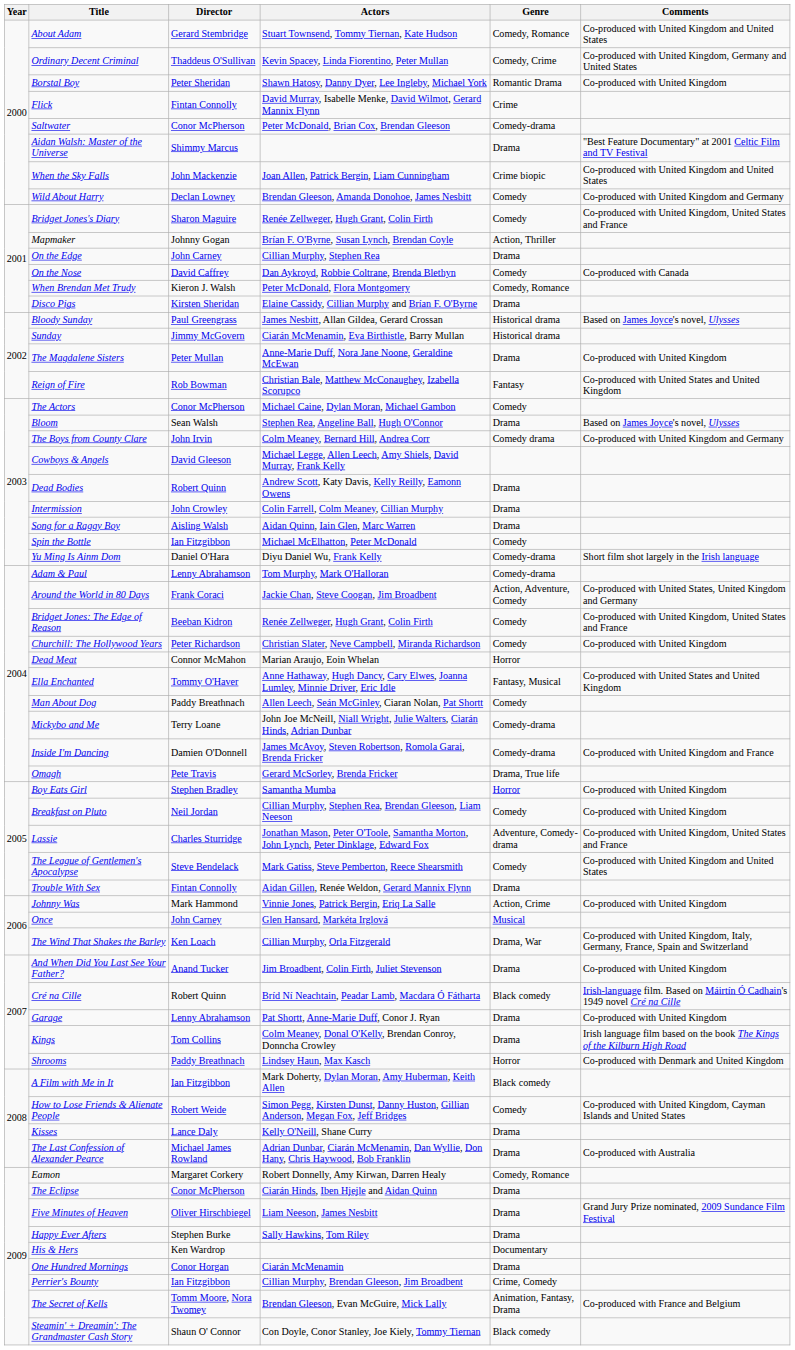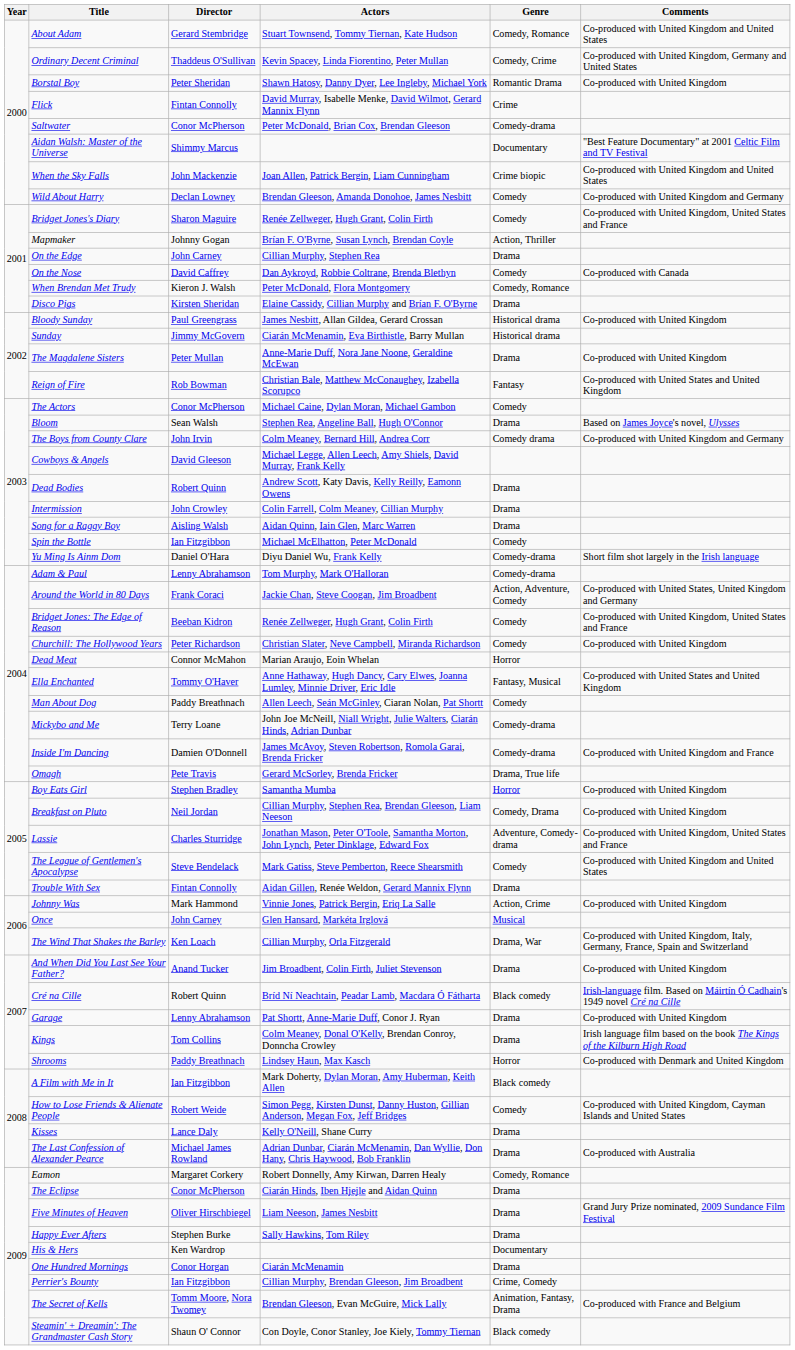 <table class="wikitable sortable">
 <tr>
 <th>Year</th>
 <th>Title</th>
 <th>Director</th>
 <th>Actors</th>
 <th>Genre</th>
 <th class=unsortable>Comments</th>
 </tr>
 <tr>
 <td rowspan="8">2000</td>
 <td><em><a href='#'>About Adam</a></em></td>
 <td><a href='#'>Gerard Stembridge</a></td>
 <td><a href='#'>Stuart Townsend</a>, <a href='#'>Tommy Tiernan</a>, <a href='#'>Kate Hudson</a></td>
 <td>Comedy, Romance</td>
 <td>Co-produced with United Kingdom and United States</td>
 </tr>
 <tr>
 <td><em><a href='#'>Ordinary Decent Criminal</a></em></td>
 <td><a href='#'>Thaddeus O'Sullivan</a></td>
 <td><a href='#'>Kevin Spacey</a>, <a href='#'>Linda Fiorentino</a>, <a href='#'>Peter Mullan</a></td>
 <td>Comedy, Crime</td>
 <td>Co-produced with United Kingdom, Germany and United States</td>
 </tr>
 <tr>
 <td><em><a href='#'>Borstal Boy</a></em></td>
 <td><a href='#'>Peter Sheridan</a></td>
 <td><a href='#'>Shawn Hatosy</a>, <a href='#'>Danny Dyer</a>, <a href='#'>Lee Ingleby</a>, <a href='#'>Michael York</a></td>
 <td>Romantic Drama</td>
 <td>Co-produced with United Kingdom</td>
 </tr>
 <tr>
 <td><em><a href='#'>Flick</a></em></td>
 <td><a href='#'>Fintan Connolly</a></td>
 <td><a href='#'>David Murray</a>, Isabelle Menke, <a href='#'>David Wilmot</a>, <a href='#'>Gerard Mannix Flynn</a></td>
 <td>Crime</td>
 <td></td>
 </tr>
 <tr>
 <td><em><a href='#'>Saltwater</a></em></td>
 <td><a href='#'>Conor McPherson</a></td>
 <td><a href='#'>Peter McDonald</a>, <a href='#'>Brian Cox</a>, <a href='#'>Brendan Gleeson</a></td>
 <td>Comedy-drama</td>
 <td></td>
 </tr>
 <tr>
 <td><em><a href='#'>Aidan Walsh: Master of the Universe</a></em></td>
 <td><a href='#'>Shimmy Marcus</a></td>
 <td></td>
-<td>Drama</td>
+<td>Documentary</td>
 <td>"Best Feature Documentary" at 2001 <a href='#'>Celtic Film and TV Festival</a></td>
 </tr>
 <tr>
 <td><em><a href='#'>When the Sky Falls</a></em></td>
 <td><a href='#'>John Mackenzie</a></td>
 <td><a href='#'>Joan Allen</a>, <a href='#'>Patrick Bergin</a>, <a href='#'>Liam Cunningham</a></td>
 <td>Crime biopic</td>
 <td>Co-produced with United Kingdom and United States</td>
 </tr>
 <tr>
 <td><em><a href='#'>Wild About Harry</a></em></td>
 <td><a href='#'>Declan Lowney</a></td>
 <td><a href='#'>Brendan Gleeson</a>, <a href='#'>Amanda Donohoe</a>, <a href='#'>James Nesbitt</a></td>
 <td>Comedy</td>
 <td>Co-produced with United Kingdom and Germany</td>
 </tr>
 <tr>
 <td rowspan="6">2001</td>
 <td><em><a href='#'>Bridget Jones's Diary</a></em></td>
 <td><a href='#'>Sharon Maguire</a></td>
 <td><a href='#'>Renée Zellweger</a>, <a href='#'>Hugh Grant</a>, <a href='#'>Colin Firth</a></td>
 <td>Comedy</td>
 <td>Co-produced with United Kingdom, United States and France</td>
 </tr>
 <tr>
 <td><em>Mapmaker</em></td>
 <td>Johnny Gogan</td>
 <td><a href='#'>Brían F. O'Byrne</a>, <a href='#'>Susan Lynch</a>, <a href='#'>Brendan Coyle</a></td>
 <td>Action, Thriller</td>
 <td></td>
 </tr>
 <tr>
 <td><em><a href='#'>On the Edge</a></em></td>
 <td><a href='#'> John Carney</a></td>
 <td><a href='#'>Cillian Murphy</a>, <a href='#'>Stephen Rea</a></td>
 <td>Drama</td>
 <td></td>
 </tr>
 <tr>
 <td><em><a href='#'>On the Nose</a></em></td>
 <td><a href='#'>David Caffrey</a></td>
 <td><a href='#'>Dan Aykroyd</a>, <a href='#'>Robbie Coltrane</a>, <a href='#'>Brenda Blethyn</a></td>
 <td>Comedy</td>
 <td>Co-produced with Canada</td>
 </tr>
 <tr>
 <td><em><a href='#'>When Brendan Met Trudy</a></em></td>
 <td>Kieron J. Walsh</td>
 <td><a href='#'>Peter McDonald</a>, <a href='#'>Flora Montgomery</a></td>
 <td>Comedy, Romance</td>
 <td></td>
 </tr>
 <tr>
 <td><em><a href='#'>Disco Pigs</a></em></td>
 <td><a href='#'>Kirsten Sheridan</a></td>
 <td><a href='#'>Elaine Cassidy</a>, <a href='#'>Cillian Murphy</a> and <a href='#'>Brían F. O'Byrne</a></td>
 <td>Drama</td>
 <td></td>
 </tr>
 <tr>
 <td rowspan="4">2002</td>
 <td><em><a href='#'>Bloody Sunday</a></em></td>
 <td><a href='#'>Paul Greengrass</a></td>
 <td><a href='#'>James Nesbitt</a>, Allan Gildea, Gerard Crossan</td>
 <td>Historical drama</td>
-<td>Based on <a href='#'>James Joyce</a>'s novel, <em><a href='#'>Ulysses</a></em></td>
+<td>Co-produced with United Kingdom</td>
 </tr>
 <tr>
 <td><em><a href='#'>Sunday</a></em></td>
 <td><a href='#'>Jimmy McGovern</a></td>
 <td><a href='#'>Ciarán McMenamin</a>, <a href='#'>Eva Birthistle</a>, Barry Mullan</td>
 <td>Historical drama</td>
 <td></td>
 </tr>
 <tr>
 <td><em><a href='#'>The Magdalene Sisters</a></em></td>
 <td><a href='#'>Peter Mullan</a></td>
 <td><a href='#'>Anne-Marie Duff</a>, <a href='#'>Nora Jane Noone</a>, <a href='#'>Geraldine McEwan</a></td>
 <td>Drama</td>
 <td>Co-produced with United Kingdom</td>
 </tr>
 <tr>
 <td><em><a href='#'>Reign of Fire</a></em></td>
 <td><a href='#'>Rob Bowman</a></td>
 <td><a href='#'>Christian Bale</a>, <a href='#'>Matthew McConaughey</a>, <a href='#'>Izabella Scorupco</a></td>
 <td>Fantasy</td>
 <td>Co-produced with United States and United Kingdom</td>
 </tr>
 <tr>
 <td rowspan="9">2003</td>
 <td><em><a href='#'>The Actors</a></em></td>
 <td><a href='#'>Conor McPherson</a></td>
 <td><a href='#'>Michael Caine</a>, <a href='#'>Dylan Moran</a>, <a href='#'>Michael Gambon</a></td>
 <td>Comedy</td>
 <td></td>
 </tr>
 <tr>
 <td><em><a href='#'>Bloom</a></em></td>
 <td>Sean Walsh</td>
 <td><a href='#'>Stephen Rea</a>, <a href='#'>Angeline Ball</a>, <a href='#'>Hugh O'Connor</a></td>
 <td>Drama</td>
 <td>Based on <a href='#'>James Joyce</a>'s novel, <em><a href='#'>Ulysses</a></em></td>
 </tr>
 <tr>
 <td><em><a href='#'>The Boys from County Clare</a></em></td>
 <td><a href='#'>John Irvin</a></td>
 <td><a href='#'>Colm Meaney</a>, <a href='#'>Bernard Hill</a>, <a href='#'>Andrea Corr</a></td>
 <td>Comedy drama</td>
 <td>Co-produced with United Kingdom and Germany</td>
 </tr>
 <tr>
 <td><em><a href='#'>Cowboys & Angels</a></em></td>
 <td><a href='#'>David Gleeson</a></td>
 <td><a href='#'>Michael Legge</a>, <a href='#'>Allen Leech</a>, <a href='#'>Amy Shiels</a>, <a href='#'>David Murray</a>, <a href='#'>Frank Kelly</a></td>
 <td></td>
 </tr>
 <tr>
 <td><em><a href='#'>Dead Bodies</a></em></td>
 <td><a href='#'>Robert Quinn</a></td>
 <td><a href='#'>Andrew Scott</a>, Katy Davis, <a href='#'>Kelly Reilly</a>, <a href='#'>Eamonn Owens</a></td>
 <td>Drama</td>
 <td></td>
 </tr>
 <tr>
 <td><em><a href='#'>Intermission</a></em></td>
 <td><a href='#'>John Crowley</a></td>
 <td><a href='#'>Colin Farrell</a>, <a href='#'>Colm Meaney</a>, <a href='#'>Cillian Murphy</a></td>
 <td>Drama</td>
 <td></td>
 </tr>
 <tr>
 <td><em><a href='#'>Song for a Raggy Boy</a></em></td>
 <td><a href='#'>Aisling Walsh</a></td>
 <td><a href='#'>Aidan Quinn</a>, <a href='#'>Iain Glen</a>, <a href='#'>Marc Warren</a></td>
 <td>Drama</td>
 <td></td>
 </tr>
 <tr>
 <td><em><a href='#'>Spin the Bottle</a></em></td>
 <td><a href='#'>Ian Fitzgibbon</a></td>
 <td><a href='#'>Michael McElhatton</a>, <a href='#'>Peter McDonald</a></td>
 <td>Comedy</td>
 <td></td>
 </tr>
 <tr>
 <td><em><a href='#'>Yu Ming Is Ainm Dom</a></em></td>
 <td>Daniel O'Hara</td>
 <td>Diyu Daniel Wu, <a href='#'>Frank Kelly</a></td>
 <td>Comedy-drama</td>
 <td>Short film shot largely in the <a href='#'>Irish language</a></td>
 </tr>
 <tr>
 <td rowspan="10">2004</td>
 <td><em><a href='#'>Adam & Paul</a></em></td>
 <td><a href='#'>Lenny Abrahamson</a></td>
 <td><a href='#'>Tom Murphy</a>, <a href='#'>Mark O'Halloran</a></td>
 <td>Comedy-drama</td>
 <td></td>
 </tr>
 <tr>
 <td><em><a href='#'>Around the World in 80 Days</a></em></td>
 <td><a href='#'>Frank Coraci</a></td>
 <td><a href='#'>Jackie Chan</a>, <a href='#'>Steve Coogan</a>, <a href='#'>Jim Broadbent</a></td>
 <td>Action, Adventure, Comedy</td>
 <td>Co-produced with United States, United Kingdom and Germany</td>
 </tr>
 <tr>
 <td><em><a href='#'>Bridget Jones: The Edge of Reason</a></em></td>
 <td><a href='#'>Beeban Kidron</a></td>
 <td><a href='#'>Renée Zellweger</a>, <a href='#'>Hugh Grant</a>, <a href='#'>Colin Firth</a></td>
 <td>Comedy</td>
 <td>Co-produced with United Kingdom, United States and France</td>
 </tr>
 <tr>
 <td><em><a href='#'>Churchill: The Hollywood Years</a></em></td>
 <td><a href='#'>Peter Richardson</a></td>
 <td><a href='#'>Christian Slater</a>, <a href='#'>Neve Campbell</a>, <a href='#'>Miranda Richardson</a></td>
 <td>Comedy</td>
 <td>Co-produced with United Kingdom</td>
 </tr>
 <tr>
 <td><em><a href='#'>Dead Meat</a></em></td>
 <td>Connor McMahon</td>
 <td>Marian Araujo, Eoin Whelan</td>
 <td>Horror</td>
 <td></td>
 </tr>
 <tr>
 <td><em><a href='#'>Ella Enchanted</a></em></td>
 <td><a href='#'>Tommy O'Haver</a></td>
 <td><a href='#'>Anne Hathaway</a>, <a href='#'>Hugh Dancy</a>, <a href='#'>Cary Elwes</a>, <a href='#'>Joanna Lumley</a>, <a href='#'>Minnie Driver</a>, <a href='#'>Eric Idle</a></td>
 <td>Fantasy, Musical</td>
 <td>Co-produced with United States and United Kingdom</td>
 </tr>
 <tr>
 <td><em><a href='#'>Man About Dog</a></em></td>
 <td>Paddy Breathnach</td>
 <td><a href='#'>Allen Leech</a>, <a href='#'>Seán McGinley</a>, Ciaran Nolan, <a href='#'>Pat Shortt</a></td>
 <td>Comedy</td>
 <td></td>
 </tr>
 <tr>
 <td><em><a href='#'>Mickybo and Me</a></em></td>
 <td>Terry Loane</td>
 <td>John Joe McNeill, <a href='#'>Niall Wright</a>, <a href='#'>Julie Walters</a>, <a href='#'>Ciarán Hinds</a>, <a href='#'>Adrian Dunbar</a></td>
 <td>Comedy-drama</td>
 <td></td>
 </tr>
 <tr>
 <td><em><a href='#'>Inside I'm Dancing</a></em></td>
 <td>Damien O'Donnell</td>
 <td><a href='#'>James McAvoy</a>, <a href='#'>Steven Robertson</a>, <a href='#'>Romola Garai</a>, <a href='#'>Brenda Fricker</a></td>
 <td>Comedy-drama</td>
 <td>Co-produced with United Kingdom and France</td>
 </tr>
 <tr>
 <td><em><a href='#'>Omagh</a></em></td>
 <td><a href='#'>Pete Travis</a></td>
 <td><a href='#'>Gerard McSorley</a>, <a href='#'>Brenda Fricker</a></td>
 <td>Drama, True life</td>
 <td></td>
 </tr>
 <tr>
 <td rowspan="5">2005</td>
 <td><em><a href='#'>Boy Eats Girl</a></em></td>
 <td><a href='#'>Stephen Bradley</a></td>
 <td><a href='#'>Samantha Mumba</a></td>
 <td><a href='#'>Horror</a></td>
 <td>Co-produced with United Kingdom</td>
 </tr>
 <tr>
 <td><em><a href='#'>Breakfast on Pluto</a></em></td>
 <td><a href='#'>Neil Jordan</a></td>
 <td><a href='#'>Cillian Murphy</a>, <a href='#'>Stephen Rea</a>, <a href='#'>Brendan Gleeson</a>, <a href='#'>Liam Neeson</a></td>
-<td>Comedy</td>
+<td>Comedy, Drama</td>
 <td>Co-produced with United Kingdom</td>
 </tr>
 <tr>
 <td><em><a href='#'>Lassie</a></em></td>
 <td><a href='#'>Charles Sturridge</a></td>
 <td><a href='#'>Jonathan Mason</a>, <a href='#'>Peter O'Toole</a>, <a href='#'>Samantha Morton</a>, <a href='#'>John Lynch</a>, <a href='#'>Peter Dinklage</a>, <a href='#'>Edward Fox</a></td>
 <td>Adventure, Comedy-drama</td>
 <td>Co-produced with United Kingdom, United States and France</td>
 </tr>
 <tr>
 <td><em><a href='#'>The League of Gentlemen's Apocalypse</a></em></td>
 <td><a href='#'>Steve Bendelack</a></td>
 <td><a href='#'>Mark Gatiss</a>, <a href='#'>Steve Pemberton</a>, <a href='#'>Reece Shearsmith</a></td>
 <td>Comedy</td>
 <td>Co-produced with United Kingdom and United States</td>
 </tr>
 <tr>
 <td><em><a href='#'>Trouble With Sex</a></em></td>
 <td><a href='#'>Fintan Connolly</a></td>
 <td><a href='#'>Aidan Gillen</a>, Renée Weldon, <a href='#'>Gerard Mannix Flynn</a></td>
 <td>Drama</td>
 <td></td>
 </tr>
 <tr>
 <td rowspan="3">2006</td>
 <td><em><a href='#'>Johnny Was</a></em></td>
 <td>Mark Hammond</td>
 <td><a href='#'>Vinnie Jones</a>, <a href='#'>Patrick Bergin</a>, <a href='#'>Eriq La Salle</a></td>
 <td>Action, Crime</td>
 <td>Co-produced with United Kingdom</td>
 </tr>
 <tr>
 <td><em><a href='#'>Once</a></em></td>
 <td><a href='#'>John Carney</a></td>
 <td><a href='#'>Glen Hansard</a>, <a href='#'>Markéta Irglová</a></td>
 <td><a href='#'>Musical</a></td>
 <td></td>
 </tr>
 <tr>
 <td><em><a href='#'>The Wind That Shakes the Barley</a></em></td>
 <td><a href='#'>Ken Loach</a></td>
 <td><a href='#'>Cillian Murphy</a>, <a href='#'>Orla Fitzgerald</a></td>
 <td>Drama, War</td>
 <td>Co-produced with United Kingdom, Italy, Germany, France, Spain and Switzerland</td>
 </tr>
 <tr>
 <td rowspan="5">2007</td>
 <td><em><a href='#'>And When Did You Last See Your Father?</a></em></td>
 <td><a href='#'>Anand Tucker</a></td>
 <td><a href='#'>Jim Broadbent</a>, <a href='#'>Colin Firth</a>, <a href='#'>Juliet Stevenson</a></td>
 <td>Drama</td>
 <td>Co-produced with United Kingdom</td>
 </tr>
 <tr>
 <td><a href='#'><em>Cré na Cille</em></a></td>
 <td>Robert Quinn</td>
 <td><a href='#'>Bríd Ní Neachtain</a>, <a href='#'>Peadar Lamb</a>, <a href='#'>Macdara Ó Fátharta</a></td>
 <td>Black comedy</td>
 <td><a href='#'>Irish-language</a> film. Based on <a href='#'>Máirtín Ó Cadhain</a>'s 1949 novel <em><a href='#'>Cré na Cille</a></em></td>
 </tr>
 <tr>
 <td><em><a href='#'>Garage</a></em></td>
 <td><a href='#'>Lenny Abrahamson</a></td>
 <td><a href='#'>Pat Shortt</a>, <a href='#'>Anne-Marie Duff</a>, Conor J. Ryan</td>
 <td>Drama</td>
 <td>Co-produced with United Kingdom</td>
 </tr>
 <tr>
 <td><em><a href='#'> Kings</a></em></td>
 <td><a href='#'>Tom Collins</a></td>
 <td><a href='#'>Colm Meaney</a>, <a href='#'>Donal O'Kelly</a>, Brendan Conroy, Donncha Crowley</td>
 <td>Drama</td>
 <td>Irish language film based on the book <em><a href='#'>The Kings of the Kilburn High Road</a></em></td>
 </tr>
 <tr>
 <td><em><a href='#'>Shrooms</a></em></td>
 <td><a href='#'>Paddy Breathnach</a></td>
 <td><a href='#'>Lindsey Haun</a>, <a href='#'>Max Kasch</a></td>
 <td>Horror</td>
 <td>Co-produced with Denmark and United Kingdom</td>
 </tr>
 <tr>
 <td rowspan="4">2008</td>
 <td><em><a href='#'>A Film with Me in It</a></em></td>
 <td><a href='#'>Ian Fitzgibbon</a></td>
 <td>Mark Doherty, <a href='#'>Dylan Moran</a>, <a href='#'>Amy Huberman</a>, <a href='#'>Keith Allen</a></td>
 <td>Black comedy</td>
 <td></td>
 </tr>
 <tr>
 <td><em><a href='#'>How to Lose Friends & Alienate People</a></em></td>
 <td><a href='#'>Robert Weide</a></td>
 <td><a href='#'>Simon Pegg</a>, <a href='#'>Kirsten Dunst</a>, <a href='#'>Danny Huston</a>, <a href='#'>Gillian Anderson</a>, <a href='#'>Megan Fox</a>, <a href='#'>Jeff Bridges</a></td>
 <td>Comedy</td>
 <td>Co-produced with United Kingdom, Cayman Islands and United States</td>
 </tr>
 <tr>
 <td><em><a href='#'>Kisses</a></em></td>
 <td><a href='#'>Lance Daly</a></td>
 <td><a href='#'>Kelly O'Neill</a>, Shane Curry</td>
 <td>Drama</td>
 <td></td>
 </tr>
 <tr>
 <td><em><a href='#'>The Last Confession of Alexander Pearce</a></em></td>
 <td><a href='#'>Michael James Rowland</a></td>
 <td><a href='#'>Adrian Dunbar</a>, <a href='#'>Ciarán McMenamin</a>, <a href='#'>Dan Wyllie</a>, <a href='#'>Don Hany</a>, <a href='#'>Chris Haywood</a>, <a href='#'>Bob Franklin</a></td>
 <td>Drama</td>
 <td>Co-produced with Australia</td>
 </tr>
 <tr>
 <td rowspan=9>2009</td>
 <td><em>Eamon</em></td>
 <td>Margaret Corkery</td>
 <td>Robert Donnelly, Amy Kirwan, Darren Healy</td>
 <td>Comedy, Romance</td>
 <td></td>
 </tr>
 <tr>
 <td><em><a href='#'>The Eclipse</a></em></td>
 <td><a href='#'>Conor McPherson</a></td>
 <td><a href='#'>Ciarán Hinds</a>, <a href='#'>Iben Hjejle</a> and <a href='#'>Aidan Quinn</a></td>
 <td>Drama</td>
 <td></td>
 </tr>
 <tr>
 <td><em><a href='#'>Five Minutes of Heaven</a></em></td>
 <td><a href='#'>Oliver Hirschbiegel</a></td>
 <td><a href='#'>Liam Neeson</a>, <a href='#'>James Nesbitt</a></td>
 <td>Drama</td>
 <td>Grand Jury Prize nominated, <a href='#'>2009 Sundance Film Festival</a></td>
 </tr>
 <tr>
 <td><em><a href='#'>Happy Ever Afters</a></em></td>
 <td>Stephen Burke</td>
 <td><a href='#'>Sally Hawkins</a>, <a href='#'>Tom Riley</a></td>
 <td>Drama</td>
 <td></td>
 </tr>
 <tr>
 <td><em><a href='#'>His & Hers</a></em></td>
 <td>Ken Wardrop</td>
 <td></td>
 <td>Documentary</td>
 <td></td>
 </tr>
 <tr>
 <td><em><a href='#'>One Hundred Mornings</a></em></td>
 <td><a href='#'>Conor Horgan</a></td>
 <td><a href='#'>Ciarán McMenamin</a></td>
 <td>Drama</td>
 </tr>
 <tr>
 <td><em><a href='#'>Perrier's Bounty</a></em></td>
 <td><a href='#'>Ian Fitzgibbon</a></td>
 <td><a href='#'>Cillian Murphy</a>, <a href='#'>Brendan Gleeson</a>, <a href='#'>Jim Broadbent</a></td>
 <td>Crime, Comedy</td>
 <td></td>
 </tr>
 <tr>
 <td><em><a href='#'>The Secret of Kells</a></em></td>
 <td><a href='#'>Tomm Moore</a>, <a href='#'>Nora Twomey</a></td>
 <td><a href='#'>Brendan Gleeson</a>, Evan McGuire, <a href='#'>Mick Lally</a></td>
 <td>Animation, Fantasy, Drama</td>
 <td>Co-produced with France and Belgium</td>
 </tr>
 <tr>
 <td><em><a href='#'>Steamin' + Dreamin': The Grandmaster Cash Story</a></em></td>
 <td>Shaun O' Connor</td>
 <td>Con Doyle, Conor Stanley, Joe Kiely, <a href='#'>Tommy Tiernan</a></td>
 <td>Black comedy</td>
 <td></td>
 </tr>
 </table>
